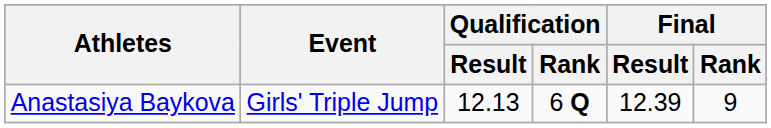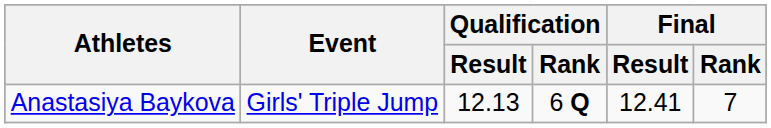 <table class="wikitable" border="1" style="font-size:90%">
 <tr>
 <th rowspan=2>Athletes</th>
 <th rowspan=2>Event</th>
 <th colspan=2>Qualification</th>
 <th colspan=2>Final</th>
 </tr>
 <tr>
 <th>Result</th>
 <th>Rank</th>
 <th>Result</th>
 <th>Rank</th>
 </tr>
 <tr>
 <td><a href='#'>Anastasiya Baykova</a></td>
 <td><a href='#'>Girls' Triple Jump</a></td>
 <td align=center>12.13</td>
 <td align=center>6 <strong>Q</strong></td>
-<td align=center>12.39</td>
-<td align=center>9</td>
+<td align=center>12.41</td>
+<td align=center>7</td>
 </tr>
 </table>
